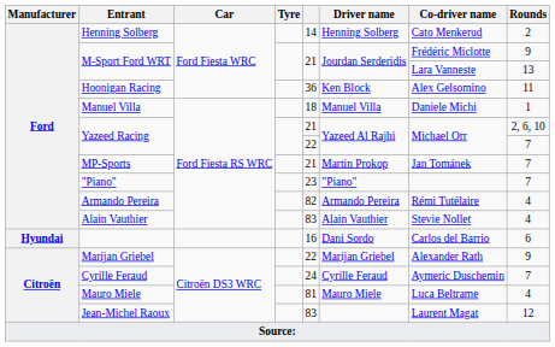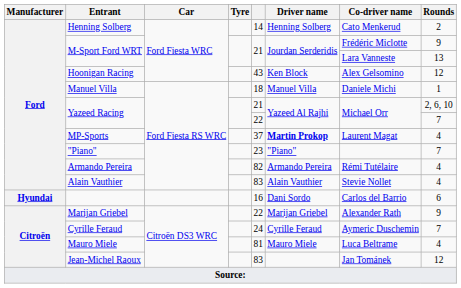 <table class="wikitable" style="font-size: 85%;">
 <tr>
 <th>Manufacturer</th>
 <th>Entrant</th>
 <th>Car</th>
 <th>Tyre</th>
 <th></th>
 <th>Driver name</th>
 <th>Co-driver name</th>
 <th>Rounds</th>
 </tr>
 <tr>
 <th rowspan=11><a href='#'>Ford</a></th>
 <td> <a href='#'>Henning Solberg</a></td>
 <td rowspan="4"><a href='#'>Ford Fiesta WRC</a></td>
 <td align="center"></td>
 <td align="center">14</td>
 <td> <a href='#'>Henning Solberg</a></td>
 <td> <a href='#'>Cato Menkerud</a></td>
 <td align="center">2</td>
 </tr>
 <tr>
 <td rowspan=2> <a href='#'>M-Sport Ford WRT</a></td>
 <td rowspan=2 align="center"></td>
 <td rowspan=2 align="center">21</td>
 <td rowspan=2> <a href='#'>Jourdan Serderidis</a></td>
 <td> <a href='#'>Frédéric Miclotte</a></td>
 <td align=center>9</td>
 </tr>
 <tr>
 <td> <a href='#'>Lara Vanneste</a></td>
 <td align=center>13</td>
 </tr>
 <tr>
 <td> <a href='#'>Hoonigan Racing</a></td>
 <td align="center"></td>
-<td align="center">36</td>
+<td align="center">43</td>
 <td> <a href='#'>Ken Block</a></td>
 <td> <a href='#'>Alex Gelsomino</a></td>
-<td align="center">11</td>
+<td align="center">12</td>
 </tr>
 <tr>
 <td> <a href='#'>Manuel Villa</a></td>
 <td rowspan=7><a href='#'>Ford Fiesta RS WRC</a></td>
 <td align="center"></td>
 <td align="center">18</td>
 <td> <a href='#'>Manuel Villa</a></td>
 <td> <a href='#'>Daniele Michi</a></td>
 <td align="center">1</td>
 </tr>
 <tr>
 <td rowspan=2> <a href='#'>Yazeed Racing</a></td>
 <td rowspan=2 align="center"></td>
 <td align="center">21</td>
 <td rowspan=2> <a href='#'>Yazeed Al Rajhi</a></td>
 <td rowspan=2> <a href='#'>Michael Orr</a></td>
 <td align="center">2, 6, 10</td>
 </tr>
 <tr>
 <td align="center">22</td>
 <td align="center">7</td>
 </tr>
 <tr>
 <td> <a href='#'>MP-Sports</a></td>
 <td align="center"></td>
-<td align="center">21</td>
-<td> <a href='#'>Martin Prokop</a></td>
-<td> <a href='#'>Jan Tománek</a></td>
-<td align="center">7</td>
+<td align="center">37</td>
+<td><strong> <a href='#'>Martin Prokop</a></strong></td>
+<td> <a href='#'>Laurent Magat</a></td>
+<td align="center">4</td>
 </tr>
 <tr>
 <td> <a href='#'>"Piano"</a></td>
 <td align="center"></td>
 <td align="center">23</td>
 <td> <a href='#'>"Piano"</a></td>
 <td></td>
 <td align="center">7</td>
 </tr>
 <tr>
 <td> <a href='#'>Armando Pereira</a></td>
 <td align="center"></td>
 <td align="center">82</td>
 <td> <a href='#'>Armando Pereira</a></td>
 <td> <a href='#'>Rémi Tutélaire</a></td>
 <td align="center">4</td>
 </tr>
 <tr>
 <td> <a href='#'>Alain Vauthier</a></td>
 <td align="center"></td>
 <td align="center">83</td>
 <td> <a href='#'>Alain Vauthier</a></td>
 <td> <a href='#'>Stevie Nollet</a></td>
 <td align="center">4</td>
 </tr>
 <tr>
 <th><a href='#'>Hyundai</a></th>
 <td></td>
 <td></td>
 <td align=center></td>
 <td align=center>16</td>
 <td> <a href='#'>Dani Sordo</a></td>
 <td> <a href='#'>Carlos del Barrio</a></td>
 <td align=center>6</td>
 </tr>
 <tr>
 <th rowspan=4><a href='#'>Citroën</a></th>
 <td> <a href='#'>Marijan Griebel</a></td>
 <td rowspan=4><a href='#'>Citroën DS3 WRC</a></td>
 <td align="center"></td>
 <td align="center">22</td>
 <td> <a href='#'>Marijan Griebel</a></td>
 <td> <a href='#'>Alexander Rath</a></td>
 <td align="center">9</td>
 </tr>
 <tr>
 <td> <a href='#'>Cyrille Feraud</a></td>
 <td align="center"></td>
 <td align="center">24</td>
 <td> <a href='#'>Cyrille Feraud</a></td>
 <td> <a href='#'>Aymeric Duschemin</a></td>
 <td align="center">7</td>
 </tr>
 <tr>
 <td> <a href='#'>Mauro Miele</a></td>
 <td align="center"></td>
 <td align="center">81</td>
 <td> <a href='#'>Mauro Miele</a></td>
 <td> <a href='#'>Luca Beltrame</a></td>
 <td align="center">4</td>
 </tr>
 <tr>
 <td> <a href='#'>Jean-Michel Raoux</a></td>
 <td align="center"></td>
 <td align="center">83</td>
 <td></td>
-<td> <a href='#'>Laurent Magat</a></td>
+<td> <a href='#'>Jan Tománek</a></td>
 <td align="center">12</td>
 </tr>
 <tr>
 <td colspan="8" style="background-color:#EAECF0; text-align:center"><strong>Source:</strong></td>
 </tr>
 </table>
